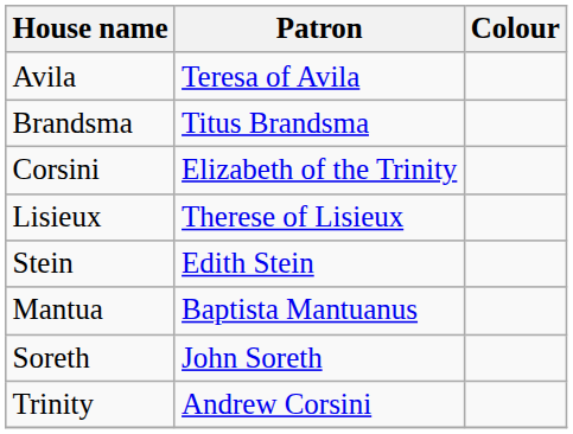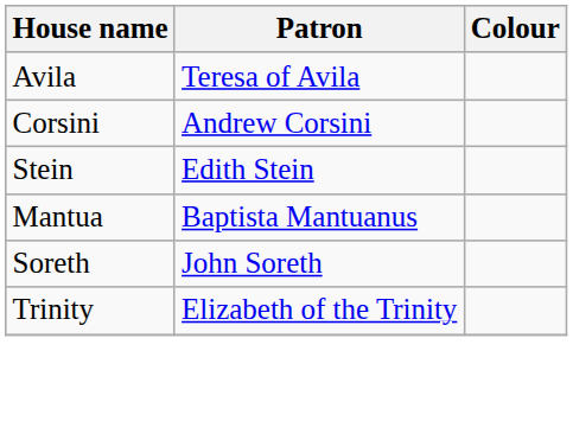 <table class="wikitable">
 <tr>
 <th>House name</th>
 <th>Patron</th>
 <th>Colour</th>
 </tr>
 <tr>
 <td>Avila</td>
 <td><a href='#'>Teresa of Avila</a></td>
 <td></td>
 </tr>
 <tr>
-<td>Brandsma</td>
-<td><a href='#'>Titus Brandsma</a></td>
-<td></td>
-</tr>
-<tr>
 <td>Corsini</td>
-<td><a href='#'>Elizabeth of the Trinity</a></td>
-<td></td>
-</tr>
-<tr>
-<td>Lisieux</td>
-<td><a href='#'>Therese of Lisieux</a></td>
+<td><a href='#'>Andrew Corsini</a></td>
 <td></td>
 </tr>
 <tr>
 <td>Stein</td>
 <td><a href='#'>Edith Stein</a></td>
 <td></td>
 </tr>
 <tr>
 <td>Mantua</td>
 <td><a href='#'>Baptista Mantuanus</a></td>
 <td></td>
 </tr>
 <tr>
 <td>Soreth</td>
 <td><a href='#'>John Soreth</a></td>
 <td></td>
 </tr>
 <tr>
 <td>Trinity</td>
-<td><a href='#'>Andrew Corsini</a></td>
+<td><a href='#'>Elizabeth of the Trinity</a></td>
 <td></td>
 </tr>
 <tr>
 </tr>
 </table>
